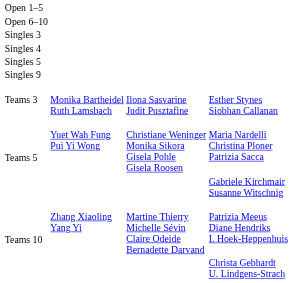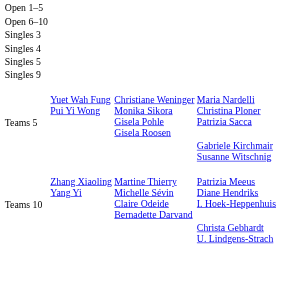 <table>
 <tr>
 <td rowspan="2">Open 1–5<br></td>
 <td rowspan="2"></td>
 <td rowspan="2"></td>
 <td></td>
 </tr>
 <tr>
 <td></td>
 </tr>
 <tr>
 <td rowspan="2">Open 6–10<br></td>
 <td rowspan="2"></td>
 <td rowspan="2"></td>
 <td></td>
 </tr>
 <tr>
 <td></td>
 </tr>
 <tr>
 <td rowspan="2">Singles 3<br></td>
 <td rowspan="2"></td>
 <td rowspan="2"></td>
 <td></td>
 </tr>
 <tr>
 <td></td>
 </tr>
 <tr>
 <td rowspan="2">Singles 4<br></td>
 <td rowspan="2"></td>
 <td rowspan="2"></td>
 <td></td>
 </tr>
 <tr>
 <td></td>
 </tr>
 <tr>
 <td rowspan="2">Singles 5<br></td>
 <td rowspan="2"></td>
 <td rowspan="2"></td>
 <td></td>
 </tr>
 <tr>
 <td></td>
 </tr>
 <tr>
 <td rowspan="2">Singles 9<br></td>
 <td rowspan="2"></td>
 <td rowspan="2"></td>
 <td></td>
 </tr>
 <tr>
 <td></td>
 </tr>
 <tr>
-<td>Teams 3<br></td>
-<td valign=top> <br> <a href='#'>Monika Bartheidel</a> <br> <a href='#'>Ruth Lamsbach</a></td>
-<td valign=top> <br> <a href='#'>Ilona Sasvarine</a> <br> <a href='#'>Judit Pusztafine</a></td>
-<td valign=top> <br> <a href='#'>Esther Stynes</a> <br> <a href='#'>Siobhan Callanan</a></td>
-</tr>
-<tr>
 <td rowspan="2">Teams 5<br></td>
 <td rowspan="2" valign=top> <br> <a href='#'>Yuet Wah Fung</a> <br> <a href='#'>Pui Yi Wong</a></td>
 <td rowspan="2" valign=top> <br> <a href='#'>Christiane Weninger</a> <br> <a href='#'>Monika Sikora</a> <br> <a href='#'>Gisela Pohle</a> <br> <a href='#'>Gisela Roosen</a></td>
 <td valign=top> <br> <a href='#'>Maria Nardelli</a> <br> <a href='#'>Christina Ploner</a> <br> <a href='#'>Patrizia Sacca</a></td>
 </tr>
 <tr>
 <td valign=top> <br> <a href='#'>Gabriele Kirchmair</a> <br> <a href='#'>Susanne Witschnig</a></td>
 </tr>
 <tr>
 <td rowspan="2">Teams 10<br></td>
 <td rowspan="2" valign=top> <br> <a href='#'>Zhang Xiaoling</a> <br> <a href='#'>Yang Yi</a></td>
 <td rowspan="2" valign=top> <br> <a href='#'>Martine Thierry</a> <br> <a href='#'>Michelle Sévin</a> <br> <a href='#'>Claire Odeide</a> <br> <a href='#'>Bernadette Darvand</a></td>
 <td valign=top> <br> <a href='#'>Patrizia Meeus</a> <br> <a href='#'>Diane Hendriks</a> <br> <a href='#'>I. Hoek-Heppenhuis</a></td>
 </tr>
 <tr>
 <td valign=top> <br> <a href='#'>Christa Gebhardt</a> <br> <a href='#'>U. Lindgens-Strach</a></td>
 </tr>
 </table>
